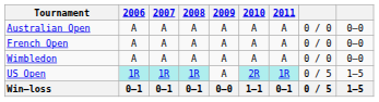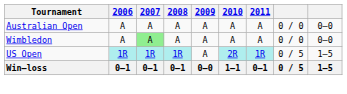 <table class="wikitable" style="text-align:center; font-size:97%">
 <tr>
 <th width="150">Tournament</th>
 <th width="35"><a href='#'>2006</a></th>
 <th width="35"><a href='#'>2007</a></th>
 <th width="35"><a href='#'>2008</a></th>
 <th width="35"><a href='#'>2009</a></th>
 <th width="35"><a href='#'>2010</a></th>
 <th width="35"><a href='#'>2011</a></th>
 <th width="45"></th>
 <th width="45"></th>
 </tr>
 <tr>
 <td align="left"><a href='#'>Australian Open</a></td>
 <td>A</td>
 <td>A</td>
 <td>A</td>
 <td>A</td>
 <td>A</td>
 <td>A</td>
 <td>0 / 0</td>
 <td>0–0</td>
 </tr>
 <tr>
-<td align="left"><a href='#'>French Open</a></td>
-<td>A</td>
-<td>A</td>
-<td>A</td>
-<td>A</td>
-<td>A</td>
-<td>A</td>
-<td>0 / 0</td>
-<td>0–0</td>
-</tr>
-<tr>
 <td align="left"><a href='#'>Wimbledon</a></td>
 <td>A</td>
-<td>A</td>
+<td style="background: lightgreen;">A</td>
 <td>A</td>
 <td>A</td>
 <td>A</td>
 <td>A</td>
 <td>0 / 0</td>
 <td>0–0</td>
 </tr>
 <tr>
 <td align="left"><a href='#'>US Open</a></td>
 <td bgcolor="afeeee"><a href='#'>1R</a></td>
 <td bgcolor="afeeee"><a href='#'>1R</a></td>
 <td bgcolor="afeeee"><a href='#'>1R</a></td>
 <td>A</td>
 <td bgcolor="afeeee"><a href='#'>2R</a></td>
 <td bgcolor="afeeee"><a href='#'>1R</a></td>
 <td>0 / 5</td>
 <td>1–5</td>
 </tr>
 <tr>
 <th style="text-align:left">Win–loss</th>
 <th>0–1</th>
 <th>0–1</th>
 <th>0–1</th>
 <th>0–0</th>
 <th>1–1</th>
 <th>0–1</th>
 <th>0 / 5</th>
 <th>1–5</th>
 </tr>
 </table>
